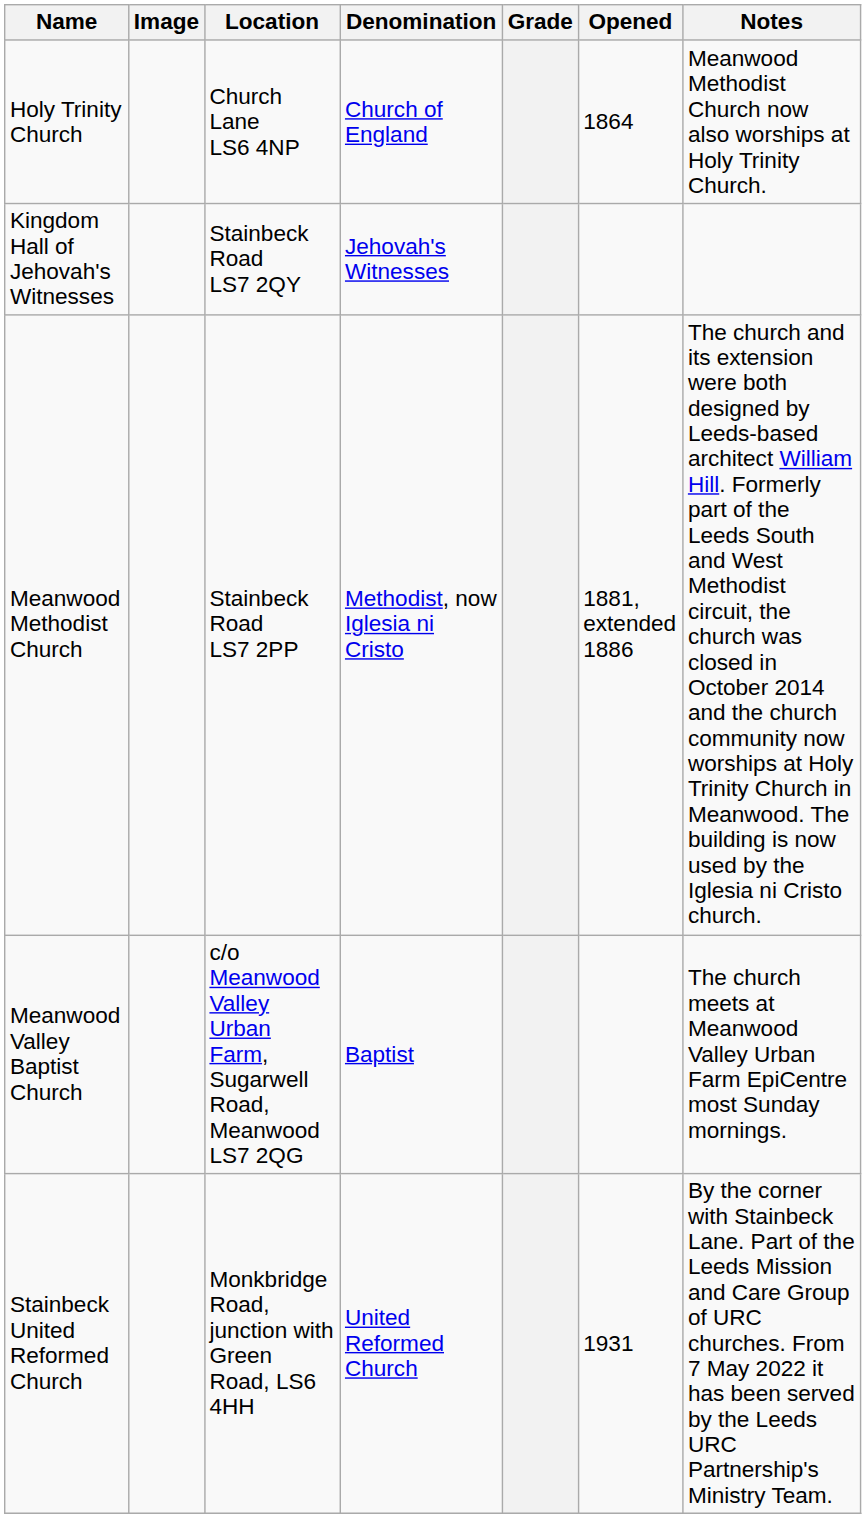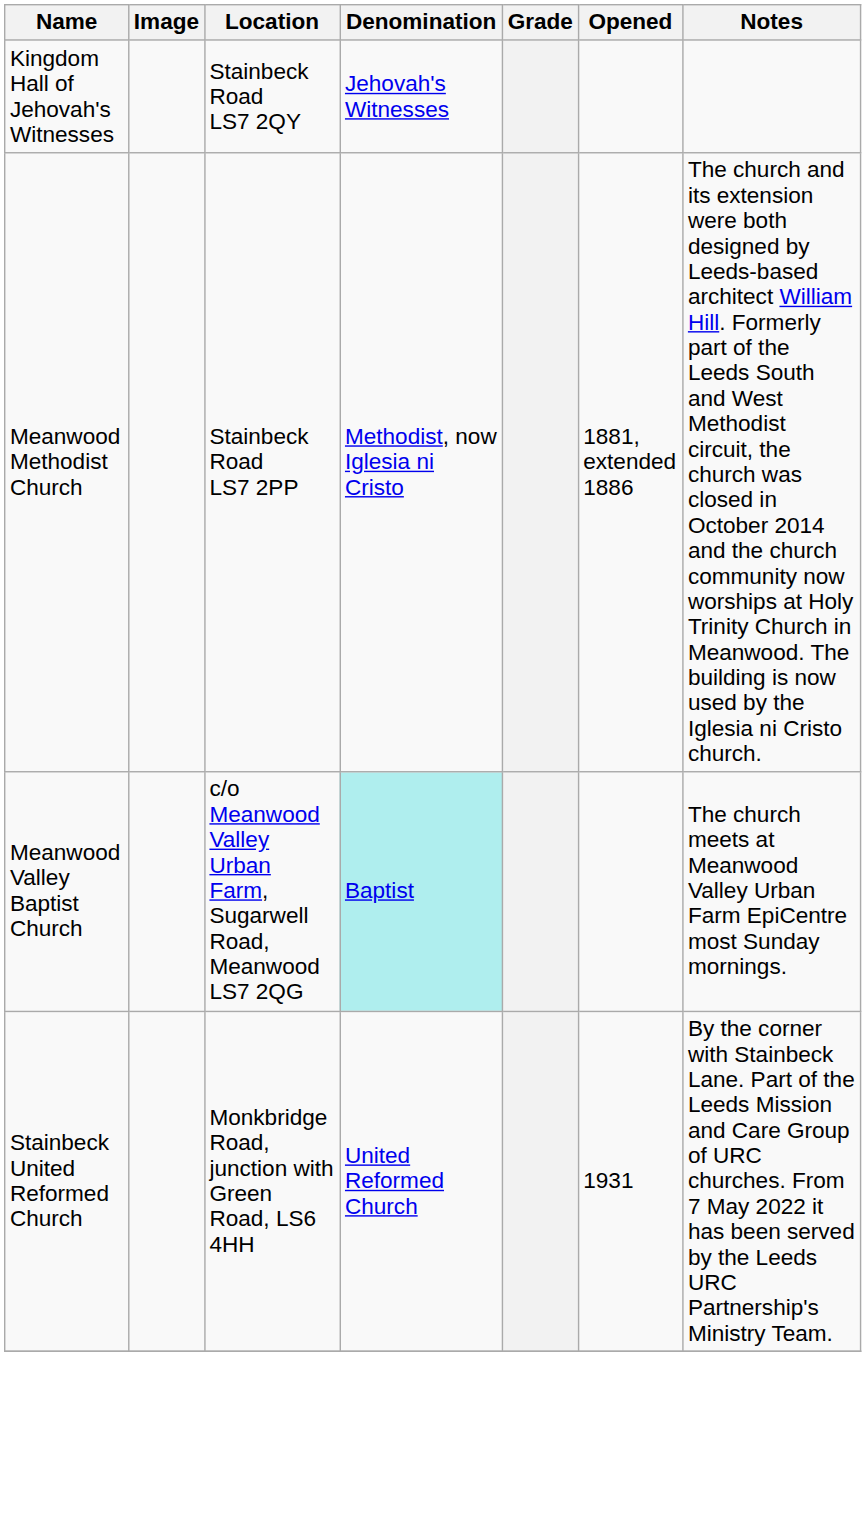 <table class="wikitable sortable">
 <tr>
 <th>Name</th>
 <th class="unsortable">Image</th>
 <th>Location</th>
 <th>Denomination</th>
 <th>Grade</th>
 <th>Opened</th>
 <th class="unsortable">Notes</th>
-</tr>
-<tr>
-<td>Holy Trinity Church </td>
-<td></td>
-<td>Church Lane<br>LS6 4NP</td>
-<td><a href='#'>Church of England</a></td>
-<th></th>
-<td>1864</td>
-<td>Meanwood Methodist Church now also worships at Holy Trinity Church.</td>
 </tr>
 <tr>
 <td>Kingdom Hall of Jehovah's Witnesses</td>
 <td></td>
 <td>Stainbeck Road<br>LS7 2QY</td>
 <td><a href='#'>Jehovah's Witnesses</a></td>
 <th></th>
 <td></td>
 <td></td>
 </tr>
 <tr>
 <td>Meanwood Methodist Church</td>
 <td></td>
 <td>Stainbeck Road<br>LS7 2PP</td>
 <td><a href='#'>Methodist</a>, now <a href='#'>Iglesia ni Cristo</a></td>
 <th></th>
 <td>1881, extended 1886 </td>
 <td>The church and its extension were both designed by Leeds-based architect <a href='#'>William Hill</a>. Formerly part of the Leeds South and West Methodist circuit, the church was closed in October 2014 and the church community now worships at Holy Trinity Church in Meanwood. The building is now used by the Iglesia ni Cristo church.</td>
 </tr>
 <tr>
 <td>Meanwood Valley Baptist Church</td>
 <td></td>
 <td>c/o <a href='#'>Meanwood Valley Urban Farm</a>, Sugarwell Road, Meanwood LS7 2QG</td>
-<td><a href='#'>Baptist</a></td>
+<td style="background: paleturquoise;"><a href='#'>Baptist</a></td>
 <th></th>
 <td></td>
 <td>The church meets at Meanwood Valley Urban Farm EpiCentre most Sunday mornings.</td>
 </tr>
 <tr>
 <td>Stainbeck United Reformed Church </td>
 <td></td>
 <td>Monkbridge Road, junction with Green Road, LS6 4HH</td>
 <td><a href='#'>United Reformed Church</a></td>
 <th></th>
 <td>1931</td>
 <td>By the corner with Stainbeck Lane. Part of the Leeds Mission and Care Group of URC churches. From 7 May 2022 it has been served by the Leeds URC Partnership's Ministry Team.</td>
 </tr>
 <tr>
 </tr>
 </table>
